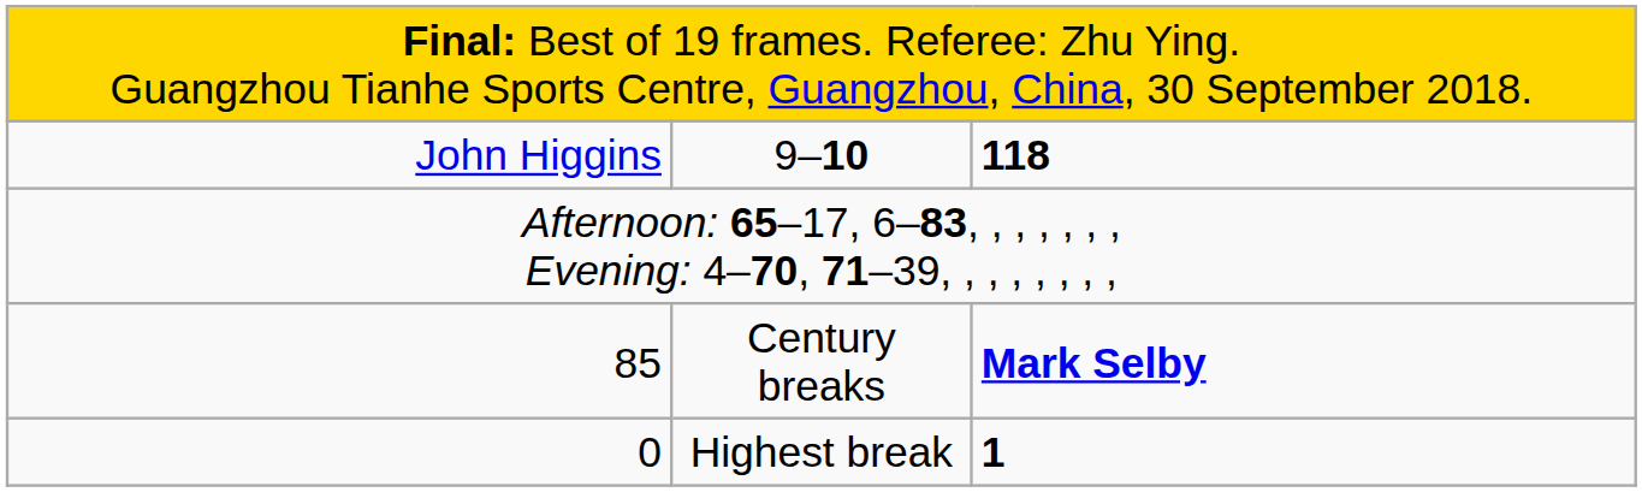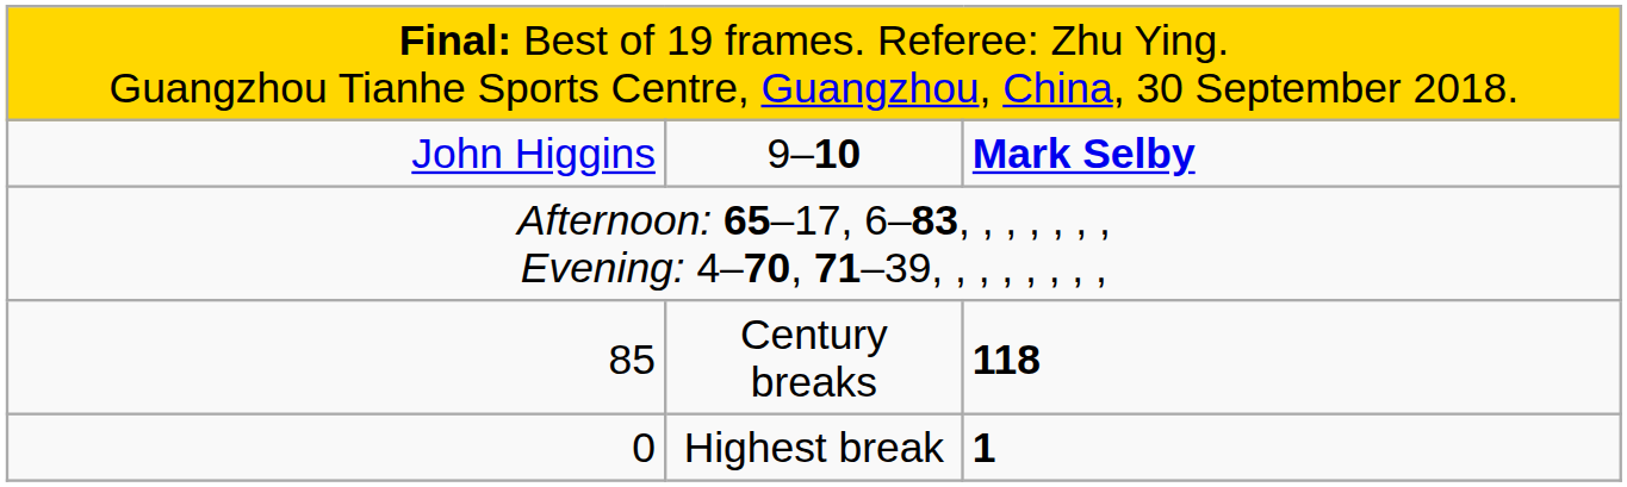 <table class="wikitable" style="font-size: 95%; margin: 1em auto 1em auto;">
 <tr>
 <td colspan="3" align="center" bgcolor="#ffd700"><strong>Final:</strong> Best of 19 frames. Referee: Zhu Ying.<br>Guangzhou Tianhe Sports Centre, <a href='#'>Guangzhou</a>, <a href='#'>China</a>, 30 September 2018.</td>
 </tr>
 <tr>
 <td width="230" align="right"><a href='#'>John Higgins</a><br></td>
 <td width="100" align="center">9–<strong>10</strong></td>
-<td><strong>118</strong></td>
+<td width="230"><strong><a href='#'>Mark Selby</a></strong><br></td>
 </tr>
 <tr>
 <td colspan="3" align="center" style="font-size: 100%"><em>Afternoon:</em> <strong>65</strong>–17, 6–<strong>83</strong>, , , , , , ,  <br><em>Evening:</em> 4–<strong>70</strong>, <strong>71</strong>–39, , , , , , , , </td>
 </tr>
 <tr>
 <td align="right">85</td>
 <td align="center">Century breaks</td>
-<td width="230"><strong><a href='#'>Mark Selby</a></strong><br></td>
+<td><strong>118</strong></td>
 </tr>
 <tr>
 <td align="right">0</td>
 <td align="center">Highest break</td>
 <td><strong>1</strong></td>
 </tr>
 </table>
